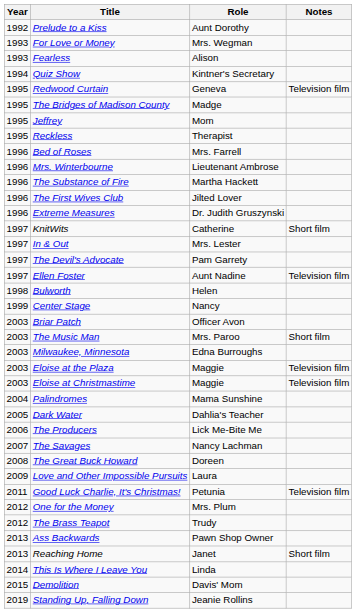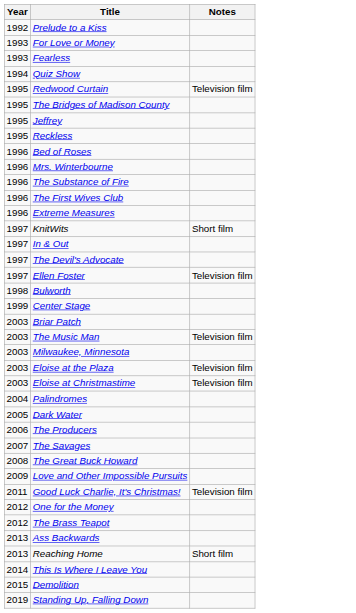 <table class="wikitable sortable">
 <tr>
 <th>Year</th>
 <th>Title</th>
-<th>Role</th>
 <th>Notes</th>
 </tr>
 <tr>
 <td>1992</td>
 <td><em><a href='#'>Prelude to a Kiss</a></em></td>
-<td>Aunt Dorothy</td>
 <td></td>
 </tr>
 <tr>
 <td>1993</td>
 <td><em><a href='#'>For Love or Money</a></em></td>
-<td>Mrs. Wegman</td>
 <td></td>
 </tr>
 <tr>
 <td>1993</td>
 <td><em><a href='#'>Fearless</a></em></td>
-<td>Alison</td>
 <td></td>
 </tr>
 <tr>
 <td>1994</td>
 <td><em><a href='#'>Quiz Show</a></em></td>
-<td>Kintner's Secretary</td>
 <td></td>
 </tr>
 <tr>
 <td>1995</td>
 <td><em><a href='#'>Redwood Curtain</a></em></td>
-<td>Geneva</td>
 <td>Television film</td>
 </tr>
 <tr>
 <td>1995</td>
 <td><em><a href='#'>The Bridges of Madison County</a></em></td>
-<td>Madge</td>
 <td></td>
 </tr>
 <tr>
 <td>1995</td>
 <td><em><a href='#'>Jeffrey</a></em></td>
-<td>Mom</td>
 <td></td>
 </tr>
 <tr>
 <td>1995</td>
 <td><em><a href='#'>Reckless</a></em></td>
-<td>Therapist</td>
 <td></td>
 </tr>
 <tr>
 <td>1996</td>
 <td><em><a href='#'>Bed of Roses</a></em></td>
-<td>Mrs. Farrell</td>
 <td></td>
 </tr>
 <tr>
 <td>1996</td>
 <td><em><a href='#'>Mrs. Winterbourne</a></em></td>
-<td>Lieutenant Ambrose</td>
 <td></td>
 </tr>
 <tr>
 <td>1996</td>
 <td><em><a href='#'>The Substance of Fire</a></em></td>
-<td>Martha Hackett</td>
 <td></td>
 </tr>
 <tr>
 <td>1996</td>
 <td><em><a href='#'>The First Wives Club</a></em></td>
-<td>Jilted Lover</td>
 <td></td>
 </tr>
 <tr>
 <td>1996</td>
 <td><em><a href='#'>Extreme Measures</a></em></td>
-<td>Dr. Judith Gruszynski</td>
 <td></td>
 </tr>
 <tr>
 <td>1997</td>
 <td><em>KnitWits</em></td>
-<td>Catherine</td>
 <td>Short film</td>
 </tr>
 <tr>
 <td>1997</td>
 <td><em><a href='#'>In & Out</a></em></td>
-<td>Mrs. Lester</td>
 <td></td>
 </tr>
 <tr>
 <td>1997</td>
 <td><em><a href='#'>The Devil's Advocate</a></em></td>
-<td>Pam Garrety</td>
 <td></td>
 </tr>
 <tr>
 <td>1997</td>
 <td><em><a href='#'>Ellen Foster</a></em></td>
-<td>Aunt Nadine</td>
 <td>Television film</td>
 </tr>
 <tr>
 <td>1998</td>
 <td><em><a href='#'>Bulworth</a></em></td>
-<td>Helen</td>
 <td></td>
 </tr>
 <tr>
 <td>1999</td>
 <td><em><a href='#'>Center Stage</a></em></td>
-<td>Nancy</td>
 <td></td>
 </tr>
 <tr>
 <td>2003</td>
 <td><em><a href='#'>Briar Patch</a></em></td>
-<td>Officer Avon</td>
 <td></td>
 </tr>
 <tr>
 <td>2003</td>
 <td><em><a href='#'>The Music Man</a></em></td>
-<td>Mrs. Paroo</td>
-<td>Short film</td>
+<td>Television film</td>
 </tr>
 <tr>
 <td>2003</td>
 <td><em><a href='#'>Milwaukee, Minnesota</a></em></td>
-<td>Edna Burroughs</td>
 <td></td>
 </tr>
 <tr>
 <td>2003</td>
 <td><em><a href='#'>Eloise at the Plaza</a></em></td>
-<td>Maggie</td>
 <td>Television film</td>
 </tr>
 <tr>
 <td>2003</td>
 <td><em><a href='#'>Eloise at Christmastime</a></em></td>
-<td>Maggie</td>
 <td>Television film</td>
 </tr>
 <tr>
 <td>2004</td>
 <td><em><a href='#'>Palindromes</a></em></td>
-<td>Mama Sunshine</td>
 <td></td>
 </tr>
 <tr>
 <td>2005</td>
 <td><em><a href='#'>Dark Water</a></em></td>
-<td>Dahlia's Teacher</td>
 <td></td>
 </tr>
 <tr>
 <td>2006</td>
 <td><em><a href='#'>The Producers</a></em></td>
-<td>Lick Me-Bite Me</td>
 <td></td>
 </tr>
 <tr>
 <td>2007</td>
 <td><em><a href='#'>The Savages</a></em></td>
-<td>Nancy Lachman</td>
 <td></td>
 </tr>
 <tr>
 <td>2008</td>
 <td><em><a href='#'>The Great Buck Howard</a></em></td>
-<td>Doreen</td>
 <td></td>
 </tr>
 <tr>
 <td>2009</td>
 <td><em><a href='#'>Love and Other Impossible Pursuits</a></em></td>
-<td>Laura</td>
 <td></td>
 </tr>
 <tr>
 <td>2011</td>
 <td><em><a href='#'>Good Luck Charlie, It's Christmas!</a></em></td>
-<td>Petunia</td>
 <td>Television film</td>
 </tr>
 <tr>
 <td>2012</td>
 <td><em><a href='#'>One for the Money</a></em></td>
-<td>Mrs. Plum</td>
 <td></td>
 </tr>
 <tr>
 <td>2012</td>
 <td><em><a href='#'>The Brass Teapot</a></em></td>
-<td>Trudy</td>
 <td></td>
 </tr>
 <tr>
 <td>2013</td>
 <td><em><a href='#'>Ass Backwards</a></em></td>
-<td>Pawn Shop Owner</td>
 <td></td>
 </tr>
 <tr>
 <td>2013</td>
 <td><em>Reaching Home</em></td>
-<td>Janet</td>
 <td>Short film</td>
 </tr>
 <tr>
 <td>2014</td>
 <td><em><a href='#'>This Is Where I Leave You</a></em></td>
-<td>Linda</td>
 <td></td>
 </tr>
 <tr>
 <td>2015</td>
 <td><em><a href='#'>Demolition</a></em></td>
-<td>Davis' Mom</td>
 <td></td>
 </tr>
 <tr>
 <td>2019</td>
 <td><em><a href='#'>Standing Up, Falling Down</a></em></td>
-<td>Jeanie Rollins</td>
 <td></td>
 </tr>
 </table>
